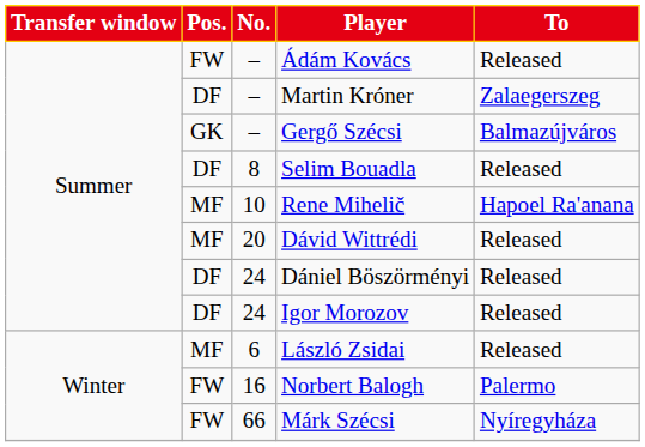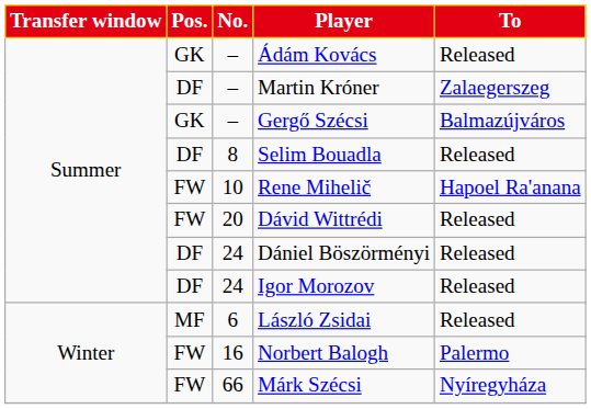 <table class="wikitable plainrowheaders sortable">
 <tr>
 <th style="background-color:#E40013;color:white;border:1px solid gold">Transfer window</th>
 <th style="background-color:#E40013;color:white;border:1px solid gold">Pos.</th>
 <th style="background-color:#E40013;color:white;border:1px solid gold">No.</th>
 <th style="background-color:#E40013;color:white;border:1px solid gold">Player</th>
 <th style="background-color:#E40013;color:white;border:1px solid gold">To</th>
 </tr>
 <tr>
 <td rowspan="8" style="text-align:center;">Summer</td>
-<td style=text-align:center;>FW</td>
+<td style=text-align:center;>GK</td>
 <td style=text-align:center;>–</td>
 <td style=text-align:left;> <a href='#'>Ádám Kovács</a></td>
 <td style=text-align:left;>Released</td>
 </tr>
 <tr>
 <td style=text-align:center;>DF</td>
 <td style=text-align:center;>–</td>
 <td style=text-align:left;> Martin Króner</td>
 <td style=text-align:left;><a href='#'>Zalaegerszeg</a></td>
 </tr>
 <tr>
 <td style=text-align:center;>GK</td>
 <td style=text-align:center;>–</td>
 <td style=text-align:left;> <a href='#'>Gergő Szécsi</a></td>
 <td style=text-align:left;><a href='#'>Balmazújváros</a></td>
 </tr>
 <tr>
 <td style=text-align:center;>DF</td>
 <td style=text-align:center;>8</td>
 <td style=text-align:left;> <a href='#'>Selim Bouadla</a></td>
 <td style=text-align:left;>Released</td>
 </tr>
 <tr>
-<td style=text-align:center;>MF</td>
+<td style=text-align:center;>FW</td>
 <td style=text-align:center;>10</td>
 <td style=text-align:left;> <a href='#'>Rene Mihelič</a></td>
 <td style=text-align:left;> <a href='#'>Hapoel Ra'anana</a></td>
 </tr>
 <tr>
-<td style=text-align:center;>MF</td>
+<td style=text-align:center;>FW</td>
 <td style=text-align:center;>20</td>
 <td style=text-align:left;> <a href='#'>Dávid Wittrédi</a></td>
 <td style=text-align:left;>Released</td>
 </tr>
 <tr>
 <td style=text-align:center;>DF</td>
 <td style=text-align:center;>24</td>
 <td style=text-align:left;>  Dániel Böszörményi</td>
 <td style=text-align:left;>Released</td>
 </tr>
 <tr>
 <td style=text-align:center;>DF</td>
 <td style=text-align:center;>24</td>
 <td style=text-align:left;> <a href='#'>Igor Morozov</a></td>
 <td style=text-align:left;>Released</td>
 </tr>
 <tr>
 <td rowspan="3" style="text-align:center;">Winter</td>
 <td style=text-align:center;>MF</td>
 <td style=text-align:center;>6</td>
 <td style=text-align:left;> <a href='#'>László Zsidai</a></td>
 <td style=text-align:left;>Released</td>
 </tr>
 <tr>
 <td style=text-align:center;>FW</td>
 <td style=text-align:center;>16</td>
 <td style=text-align:left;> <a href='#'>Norbert Balogh</a></td>
 <td style=text-align:left;> <a href='#'>Palermo</a></td>
 </tr>
 <tr>
 <td style=text-align:center;>FW</td>
 <td style=text-align:center;>66</td>
 <td style=text-align:left;> <a href='#'>Márk Szécsi</a></td>
 <td style=text-align:left;><a href='#'>Nyíregyháza</a></td>
 </tr>
 <tr>
 </tr>
 </table>
